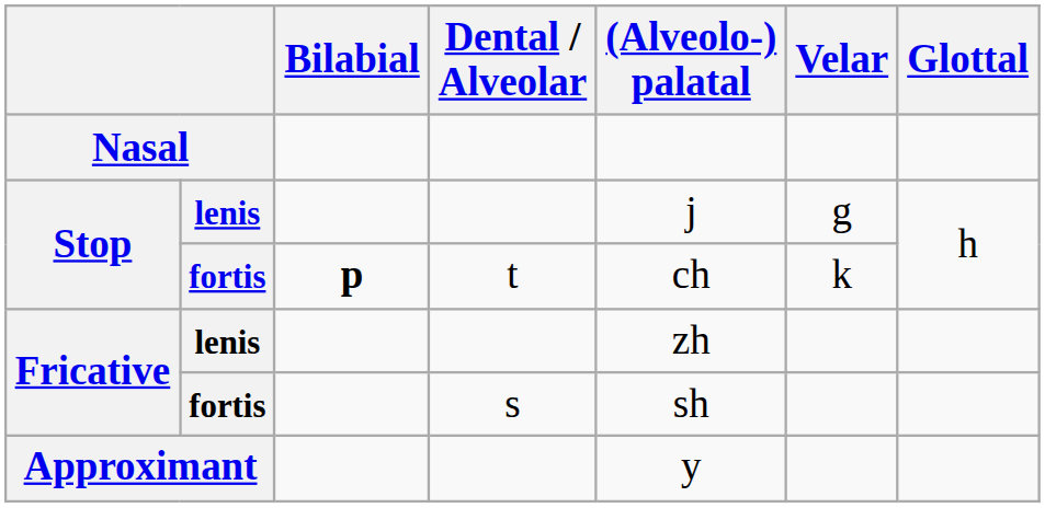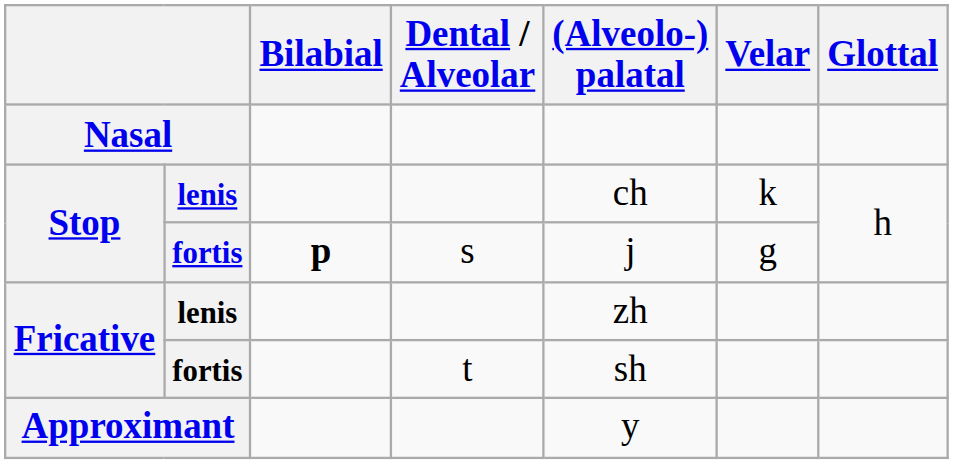 <table class="wikitable" style="text-align: center;">
 <tr>
 <th colspan="2"></th>
 <th><a href='#'>Bilabial</a></th>
 <th><a href='#'>Dental</a> / <br><a href='#'>Alveolar</a></th>
 <th><a href='#'>(Alveolo-)<br>palatal</a></th>
 <th><a href='#'>Velar</a></th>
 <th><a href='#'>Glottal</a></th>
 </tr>
 <tr>
 <th colspan="2"><a href='#'>Nasal</a></th>
 <td></td>
 <td></td>
 <td></td>
 <td></td>
 <td></td>
 </tr>
 <tr>
 <th rowspan="2"><a href='#'>Stop</a></th>
 <th><small><a href='#'>lenis</a></small></th>
 <td></td>
 <td></td>
-<td>j </td>
-<td>g </td>
+<td>ch </td>
+<td>k </td>
 <td rowspan="2">h </td>
 </tr>
 <tr>
 <th><small><a href='#'>fortis</a></small></th>
 <td><strong>p </strong></td>
-<td>t </td>
-<td>ch </td>
-<td>k </td>
+<td>s </td>
+<td>j </td>
+<td>g </td>
 </tr>
 <tr>
 <th rowspan="2"><a href='#'>Fricative</a></th>
 <th><small>lenis</small></th>
 <td></td>
 <td></td>
 <td>zh </td>
 <td></td>
 <td></td>
 </tr>
 <tr>
 <th><small>fortis</small></th>
 <td></td>
-<td>s </td>
+<td>t </td>
 <td>sh </td>
 <td></td>
 <td></td>
 </tr>
 <tr>
 <th colspan="2"><a href='#'>Approximant</a></th>
 <td></td>
 <td></td>
 <td>y </td>
 <td></td>
 <td></td>
 </tr>
 </table>
